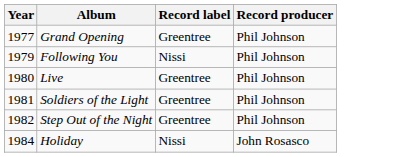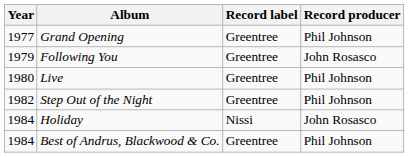 <table class="wikitable">
 <tr>
 <th>Year</th>
 <th>Album</th>
 <th>Record label</th>
 <th>Record producer</th>
 </tr>
 <tr>
 <td>1977</td>
 <td><em>Grand Opening</em></td>
 <td>Greentree</td>
 <td>Phil Johnson</td>
 </tr>
 <tr>
 <td>1979</td>
 <td><em>Following You</em></td>
-<td>Nissi</td>
-<td>Phil Johnson</td>
+<td>Greentree</td>
+<td>John Rosasco</td>
 </tr>
 <tr>
 <td>1980</td>
 <td><em>Live</em></td>
-<td>Greentree</td>
-<td>Phil Johnson</td>
-</tr>
-<tr>
-<td>1981</td>
-<td><em>Soldiers of the Light</em></td>
 <td>Greentree</td>
 <td>Phil Johnson</td>
 </tr>
 <tr>
 <td>1982</td>
 <td><em>Step Out of the Night</em></td>
 <td>Greentree</td>
 <td>Phil Johnson</td>
 </tr>
 <tr>
 <td>1984</td>
 <td><em>Holiday</em></td>
 <td>Nissi</td>
 <td>John Rosasco</td>
 </tr>
+<tr>
+<td>1984</td>
+<td><em>Best of Andrus, Blackwood & Co.</em></td>
+<td>Greentree</td>
+<td>Phil Johnson</td>
+</tr>
 </table>
